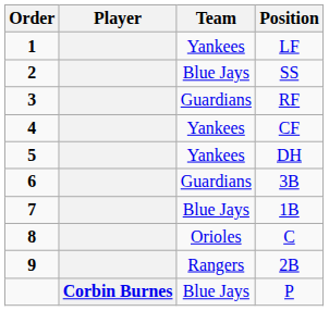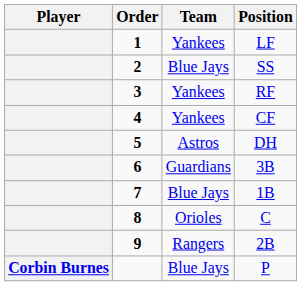 <table class="wikitable sortable plainrowheaders" style="text-align:center;">
 <tr>
+<th scope="col">Player</th>
 <th scope="col">Order</th>
-<th scope="col">Player</th>
 <th scope="col">Team</th>
 <th scope="col">Position</th>
 </tr>
 <tr>
+<th scope="row" style="text-align:center"></th>
 <td><strong>1</strong></td>
-<th scope="row" style="text-align:center"></th>
 <td><a href='#'>Yankees</a></td>
 <td><a href='#'>LF</a></td>
 </tr>
 <tr>
+<th scope="row" style="text-align:center"></th>
 <td><strong>2</strong></td>
-<th scope="row" style="text-align:center"></th>
 <td><a href='#'>Blue Jays</a></td>
 <td><a href='#'>SS</a></td>
 </tr>
 <tr>
+<th scope="row" style="text-align:center"></th>
 <td><strong>3</strong></td>
-<th scope="row" style="text-align:center"></th>
-<td><a href='#'>Guardians</a></td>
+<td><a href='#'>Yankees</a></td>
 <td><a href='#'>RF</a></td>
 </tr>
 <tr>
+<th scope="row" style="text-align:center"></th>
 <td><strong>4</strong></td>
-<th scope="row" style="text-align:center"></th>
 <td><a href='#'>Yankees</a></td>
 <td><a href='#'>CF</a></td>
 </tr>
 <tr>
+<th scope="row" style="text-align:center"></th>
 <td><strong>5</strong></td>
-<th scope="row" style="text-align:center"></th>
-<td><a href='#'>Yankees</a></td>
+<td><a href='#'>Astros</a></td>
 <td><a href='#'>DH</a></td>
 </tr>
 <tr>
+<th scope="row" style="text-align:center"></th>
 <td><strong>6</strong></td>
-<th scope="row" style="text-align:center"></th>
 <td><a href='#'>Guardians</a></td>
 <td><a href='#'>3B</a></td>
 </tr>
 <tr>
+<th scope="row" style="text-align:center"></th>
 <td><strong>7</strong></td>
-<th scope="row" style="text-align:center"></th>
 <td><a href='#'>Blue Jays</a></td>
 <td><a href='#'>1B</a></td>
 </tr>
 <tr>
+<th scope="row" style="text-align:center"></th>
 <td><strong>8</strong></td>
-<th scope="row" style="text-align:center"></th>
 <td><a href='#'>Orioles</a></td>
 <td><a href='#'>C</a></td>
 </tr>
 <tr>
+<th scope="row" style="text-align:center"></th>
 <td><strong>9</strong></td>
-<th scope="row" style="text-align:center"></th>
 <td><a href='#'>Rangers</a></td>
 <td><a href='#'>2B</a></td>
 </tr>
 <tr>
+<th scope="row" style="text-align:center"><a href='#'>Corbin Burnes</a></th>
 <td></td>
-<th scope="row" style="text-align:center"><a href='#'>Corbin Burnes</a></th>
 <td><a href='#'>Blue Jays</a></td>
 <td><a href='#'>P</a></td>
 </tr>
 </table>
